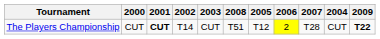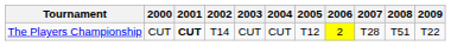 <table class="wikitable" style="font-size:95%;text-align:center;">
 <tr>
 <th>Tournament</th>
 <th>2000</th>
 <th>2001</th>
 <th>2002</th>
 <th>2003</th>
-<th>2008</th>
+<th>2004</th>
 <th>2005</th>
 <th>2006</th>
 <th>2007</th>
-<th>2004</th>
+<th>2008</th>
 <th>2009</th>
 </tr>
 <tr>
 <td align=left><a href='#'>The Players Championship</a></td>
 <td>CUT</td>
 <td><strong>CUT</strong></td>
 <td>T14</td>
 <td>CUT</td>
-<td>T51</td>
+<td>CUT</td>
 <td>T12</td>
 <td style="background:yellow;">2</td>
 <td>T28</td>
-<td>CUT</td>
-<td><strong>T22</strong></td>
+<td>T51</td>
+<td>T22</td>
 </tr>
 </table>
